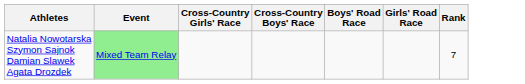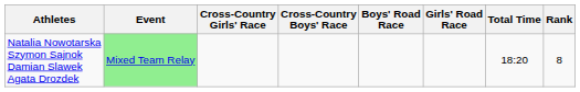 <table class="wikitable" style="font-size:90%;">
 <tr>
 <th>Athletes</th>
 <th>Event</th>
 <th>Cross-Country<br>Girls' Race</th>
 <th>Cross-Country<br>Boys' Race</th>
 <th>Boys' Road<br>Race</th>
 <th>Girls' Road<br>Race</th>
+<th>Total Time</th>
 <th>Rank</th>
 </tr>
 <tr align=center>
 <td align=left><a href='#'>Natalia Nowotarska</a><br><a href='#'>Szymon Sajnok</a><br><a href='#'>Damian Slawek</a><br><a href='#'>Agata Drozdek</a></td>
 <td align=left style="background: lightgreen;"><a href='#'>Mixed Team Relay</a></td>
 <td></td>
 <td></td>
 <td></td>
 <td></td>
-<td>7</td>
+<td>18:20</td>
+<td>8</td>
 </tr>
 </table>
